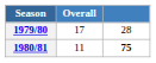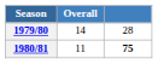 <table class="wikitable" style="font-size:86%; text-align:center; border:grey solid 1px; border-collapse:collapse; background:#ffffff;">
 <tr>
 <th style="background-color:#369; color:white; width:60px;"> Season </th>
 <th style="background-color:#4180be; color:white; width:55px;">Overall</th>
 <th style="background-color:#4180be; color:white; width:55px;"></th>
 </tr>
 <tr>
 <th scope=row align=center><a href='#'>1979/80</a></th>
-<td align=center>17</td>
+<td align=center>14</td>
 <td align=center>28</td>
 </tr>
 <tr>
 <th scope=row align=center><a href='#'>1980/81</a></th>
 <td align=center>11</td>
 <td align=center><strong>75</strong></td>
 </tr>
 </table>
